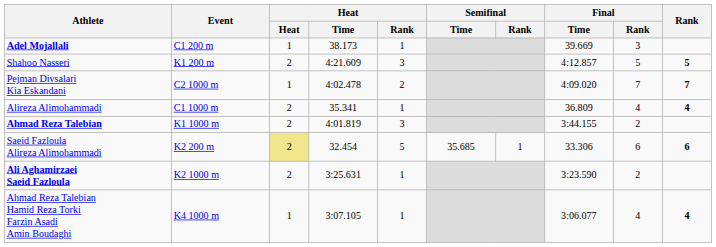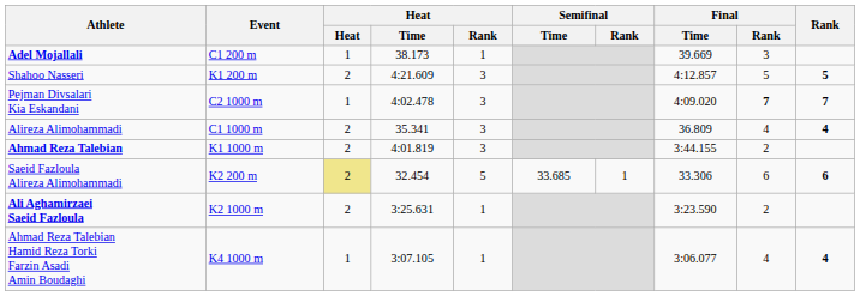 <table class="wikitable" width="80%" style="text-align:center; font-size:90%">
 <tr>
 <th rowspan="2" width="17%">Athlete</th>
 <th rowspan="2" width="10%">Event</th>
 <th colspan="3">Heat</th>
 <th colspan="2">Semifinal</th>
 <th colspan="2">Final</th>
 <th rowspan="2" width="5%">Rank</th>
 </tr>
 <tr>
 <th width="4%">Heat</th>
 <th width="7%">Time</th>
 <th width="5%">Rank</th>
 <th width="7%">Time</th>
 <th width="5%">Rank</th>
 <th width="7%">Time</th>
 <th width="5%">Rank</th>
 </tr>
 <tr>
 <td align="left"><strong><a href='#'>Adel Mojallali</a></strong></td>
 <td align="left"><a href='#'>C1 200 m</a></td>
 <td>1</td>
 <td>38.173</td>
 <td>1 <strong></strong></td>
 <td colspan=2 bgcolor=#DCDCDC></td>
 <td>39.669</td>
 <td>3</td>
 <td></td>
 </tr>
 <tr>
 <td align="left"><a href='#'>Shahoo Nasseri</a></td>
 <td align="left"><a href='#'>K1 200 m</a></td>
 <td>2</td>
 <td>4:21.609</td>
 <td>3 <strong></strong></td>
 <td colspan=2 bgcolor=#DCDCDC></td>
 <td>4:12.857</td>
 <td>5</td>
 <td><strong>5</strong></td>
 </tr>
 <tr>
 <td align="left"><a href='#'>Pejman Divsalari</a><br><a href='#'>Kia Eskandani</a></td>
 <td align="left"><a href='#'>C2 1000 m</a></td>
 <td>1</td>
 <td>4:02.478</td>
-<td>2 <strong></strong></td>
+<td>3 <strong></strong></td>
 <td colspan=2 bgcolor=#DCDCDC></td>
 <td>4:09.020</td>
-<td>7</td>
+<td><strong>7</strong></td>
 <td><strong>7 </strong></td>
 </tr>
 <tr>
 <td align="left"><a href='#'>Alireza Alimohammadi</a></td>
 <td align="left"><a href='#'>C1 1000 m</a></td>
 <td>2</td>
 <td>35.341</td>
-<td>1 <strong></strong></td>
+<td>3 <strong></strong></td>
 <td colspan=2 bgcolor=#DCDCDC></td>
 <td>36.809</td>
 <td>4</td>
 <td><strong>4 </strong></td>
 </tr>
 <tr>
 <td align="left"><strong><a href='#'>Ahmad Reza Talebian</a></strong></td>
 <td align="left"><a href='#'>K1 1000 m</a></td>
 <td>2</td>
 <td>4:01.819</td>
 <td>3 <strong></strong></td>
 <td colspan=2 bgcolor=#DCDCDC></td>
 <td>3:44.155</td>
 <td>2</td>
 <td></td>
 </tr>
 <tr>
 <td align="left"><a href='#'>Saeid Fazloula</a><br><a href='#'>Alireza Alimohammadi</a></td>
 <td align="left"><a href='#'>K2 200 m</a></td>
 <td style="background: khaki;">2</td>
 <td>32.454</td>
 <td>5 <strong></strong></td>
-<td>35.685</td>
+<td>33.685</td>
 <td>1 <strong></strong></td>
 <td>33.306</td>
 <td>6</td>
 <td><strong>6  </strong></td>
 </tr>
 <tr>
 <td align="left"><strong><a href='#'>Ali Aghamirzaei</a><br><a href='#'>Saeid Fazloula</a></strong></td>
 <td align="left"><a href='#'>K2 1000 m</a></td>
 <td>2</td>
 <td>3:25.631</td>
 <td>1 <strong></strong></td>
 <td colspan=2 bgcolor=#DCDCDC></td>
 <td>3:23.590</td>
 <td>2</td>
 <td></td>
 </tr>
 <tr>
 <td align="left"><a href='#'>Ahmad Reza Talebian</a><br><a href='#'>Hamid Reza Torki</a><br><a href='#'>Farzin Asadi</a><br><a href='#'>Amin Boudaghi</a></td>
 <td align="left"><a href='#'>K4 1000 m</a></td>
 <td>1</td>
 <td>3:07.105</td>
 <td>1 <strong></strong></td>
 <td colspan=2 bgcolor=#DCDCDC></td>
 <td>3:06.077</td>
 <td>4</td>
 <td><strong>4  </strong></td>
 </tr>
 </table>
